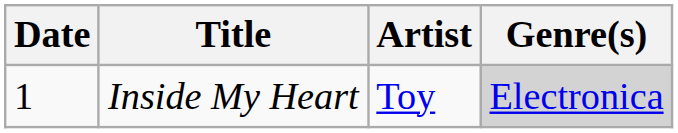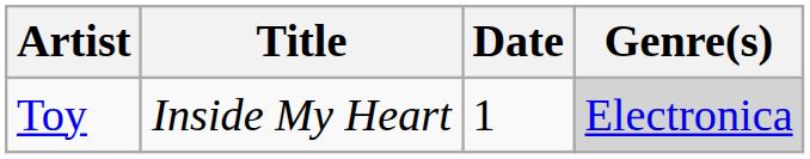 <table class="wikitable" style="text-align: left;">
 <tr>
+<th>Artist</th>
+<th>Title</th>
 <th>Date</th>
-<th>Title</th>
-<th>Artist</th>
 <th>Genre(s)</th>
 </tr>
 <tr>
+<td><a href='#'>Toy</a></td>
+<td><em>Inside My Heart</em></td>
 <td>1</td>
-<td><em>Inside My Heart</em></td>
-<td><a href='#'>Toy</a></td>
 <td style="background: lightgrey;"><a href='#'>Electronica</a></td>
 </tr>
 </table>
